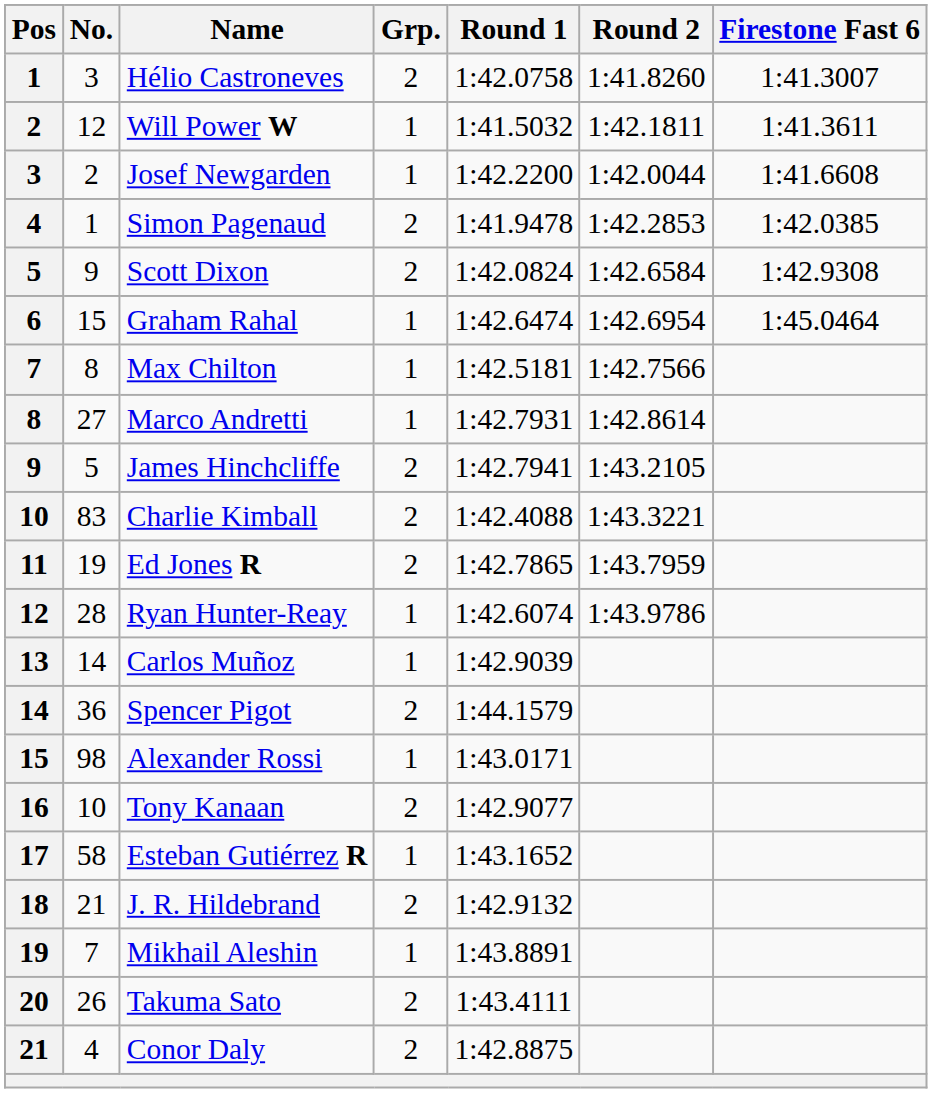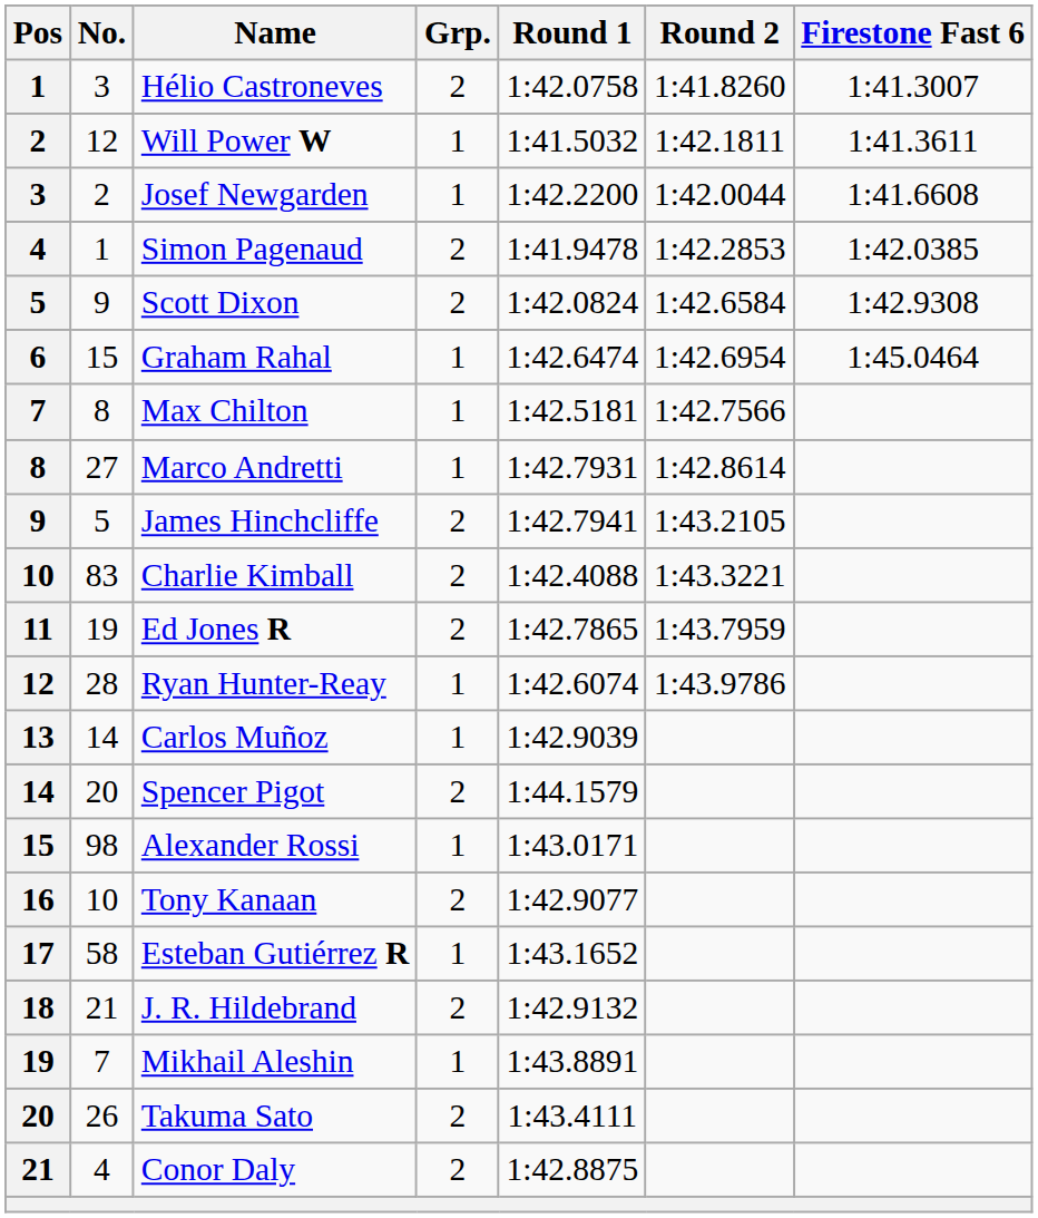 <table class="wikitable sortable" style="text-align:center; font-size: 95%;">
 <tr>
 <th>Pos</th>
 <th>No.</th>
 <th>Name</th>
 <th>Grp.</th>
 <th>Round 1</th>
 <th>Round 2</th>
 <th><a href='#'>Firestone</a> Fast 6</th>
 </tr>
 <tr>
 <th scope=>1</th>
 <td>3</td>
 <td align="left"> <a href='#'>Hélio Castroneves</a></td>
 <td>2</td>
 <td>1:42.0758</td>
 <td>1:41.8260</td>
 <td>1:41.3007</td>
 </tr>
 <tr>
 <th scope="row">2</th>
 <td>12</td>
 <td align="left"> <a href='#'>Will Power</a> <strong><span>W</span></strong></td>
 <td>1</td>
 <td>1:41.5032</td>
 <td>1:42.1811</td>
 <td>1:41.3611</td>
 </tr>
 <tr>
 <th scope="row">3</th>
 <td>2</td>
 <td align="left"> <a href='#'>Josef Newgarden</a></td>
 <td>1</td>
 <td>1:42.2200</td>
 <td>1:42.0044</td>
 <td>1:41.6608</td>
 </tr>
 <tr>
 <th scope="row">4</th>
 <td>1</td>
 <td align="left"> <a href='#'>Simon Pagenaud</a></td>
 <td>2</td>
 <td>1:41.9478</td>
 <td>1:42.2853</td>
 <td>1:42.0385</td>
 </tr>
 <tr>
 <th scope="row">5</th>
 <td>9</td>
 <td align="left"> <a href='#'>Scott Dixon</a></td>
 <td>2</td>
 <td>1:42.0824</td>
 <td>1:42.6584</td>
 <td>1:42.9308</td>
 </tr>
 <tr>
 <th scope="row">6</th>
 <td>15</td>
 <td align="left"> <a href='#'>Graham Rahal</a></td>
 <td>1</td>
 <td>1:42.6474</td>
 <td>1:42.6954</td>
 <td>1:45.0464</td>
 </tr>
 <tr>
 <th scope="row">7</th>
 <td>8</td>
 <td align="left"> <a href='#'>Max Chilton</a></td>
 <td>1</td>
 <td>1:42.5181</td>
 <td>1:42.7566</td>
 <td></td>
 </tr>
 <tr>
 <th scope="row">8</th>
 <td>27</td>
 <td align="left"> <a href='#'>Marco Andretti</a></td>
 <td>1</td>
 <td>1:42.7931</td>
 <td>1:42.8614</td>
 <td></td>
 </tr>
 <tr>
 <th scope="row">9</th>
 <td>5</td>
 <td align="left"> <a href='#'>James Hinchcliffe</a></td>
 <td>2</td>
 <td>1:42.7941</td>
 <td>1:43.2105</td>
 <td></td>
 </tr>
 <tr>
 <th scope="row">10</th>
 <td>83</td>
 <td align="left"> <a href='#'>Charlie Kimball</a></td>
 <td>2</td>
 <td>1:42.4088</td>
 <td>1:43.3221</td>
 <td></td>
 </tr>
 <tr>
 <th scope="row">11</th>
 <td>19</td>
 <td align="left"> <a href='#'>Ed Jones</a> <strong><span>R</span></strong></td>
 <td>2</td>
 <td>1:42.7865</td>
 <td>1:43.7959</td>
 <td></td>
 </tr>
 <tr>
 <th scope="row">12</th>
 <td>28</td>
 <td align="left"> <a href='#'>Ryan Hunter-Reay</a></td>
 <td>1</td>
 <td>1:42.6074</td>
 <td>1:43.9786</td>
 <td></td>
 </tr>
 <tr>
 <th scope="row">13</th>
 <td>14</td>
 <td align="left"> <a href='#'>Carlos Muñoz</a></td>
 <td>1</td>
 <td>1:42.9039</td>
 <td></td>
 <td></td>
 </tr>
 <tr>
 <th scope="row">14</th>
-<td>36</td>
+<td>20</td>
 <td align="left"> <a href='#'>Spencer Pigot</a></td>
 <td>2</td>
 <td>1:44.1579</td>
 <td></td>
 <td></td>
 </tr>
 <tr>
 <th scope="row">15</th>
 <td>98</td>
 <td align="left"> <a href='#'>Alexander Rossi</a></td>
 <td>1</td>
 <td>1:43.0171</td>
 <td></td>
 <td></td>
 </tr>
 <tr>
 <th scope="row">16</th>
 <td>10</td>
 <td align="left"> <a href='#'>Tony Kanaan</a></td>
 <td>2</td>
 <td>1:42.9077</td>
 <td></td>
 <td></td>
 </tr>
 <tr>
 <th scope="row">17</th>
 <td>58</td>
 <td align="left"> <a href='#'>Esteban Gutiérrez</a> <strong><span>R</span></strong></td>
 <td>1</td>
 <td>1:43.1652</td>
 <td></td>
 <td></td>
 </tr>
 <tr>
 <th scope="row">18</th>
 <td>21</td>
 <td align="left"> <a href='#'>J. R. Hildebrand</a></td>
 <td>2</td>
 <td>1:42.9132</td>
 <td></td>
 <td></td>
 </tr>
 <tr>
 <th scope="row">19</th>
 <td>7</td>
 <td align="left"> <a href='#'>Mikhail Aleshin</a></td>
 <td>1</td>
 <td>1:43.8891</td>
 <td></td>
 <td></td>
 </tr>
 <tr>
 <th scope="row">20</th>
 <td>26</td>
 <td align="left"> <a href='#'>Takuma Sato</a></td>
 <td>2</td>
 <td>1:43.4111</td>
 <td></td>
 <td></td>
 </tr>
 <tr>
 <th scope="row">21</th>
 <td>4</td>
 <td align="left"> <a href='#'>Conor Daly</a></td>
 <td>2</td>
 <td>1:42.8875</td>
 <td></td>
 <td></td>
 </tr>
 <tr>
 <th colspan=11></th>
 </tr>
 </table>
